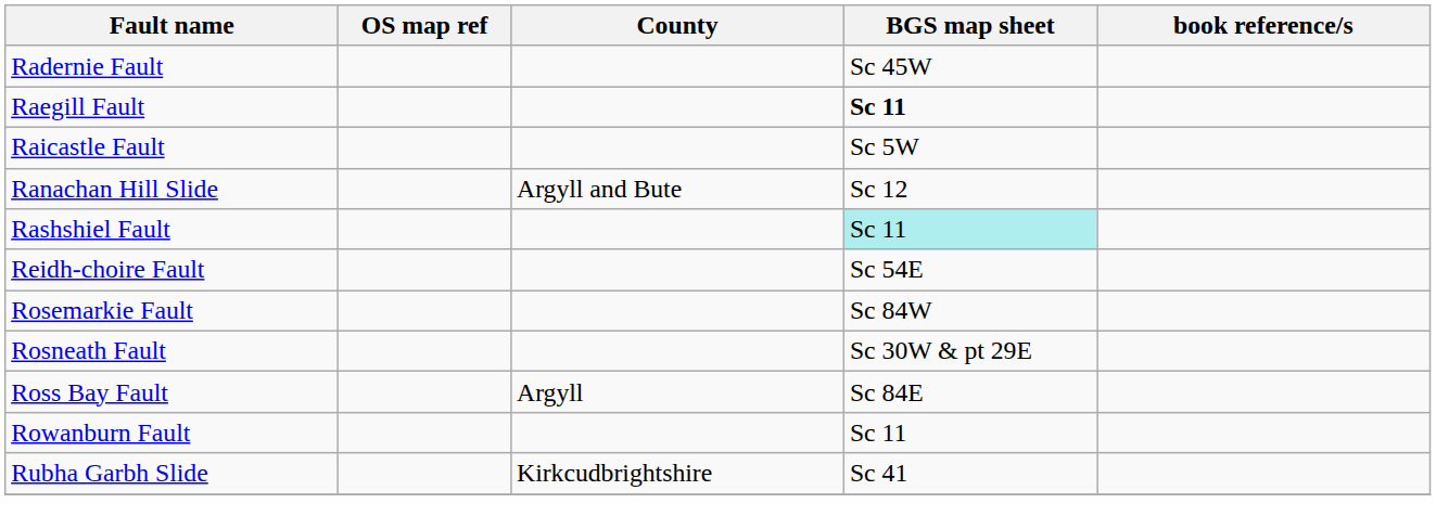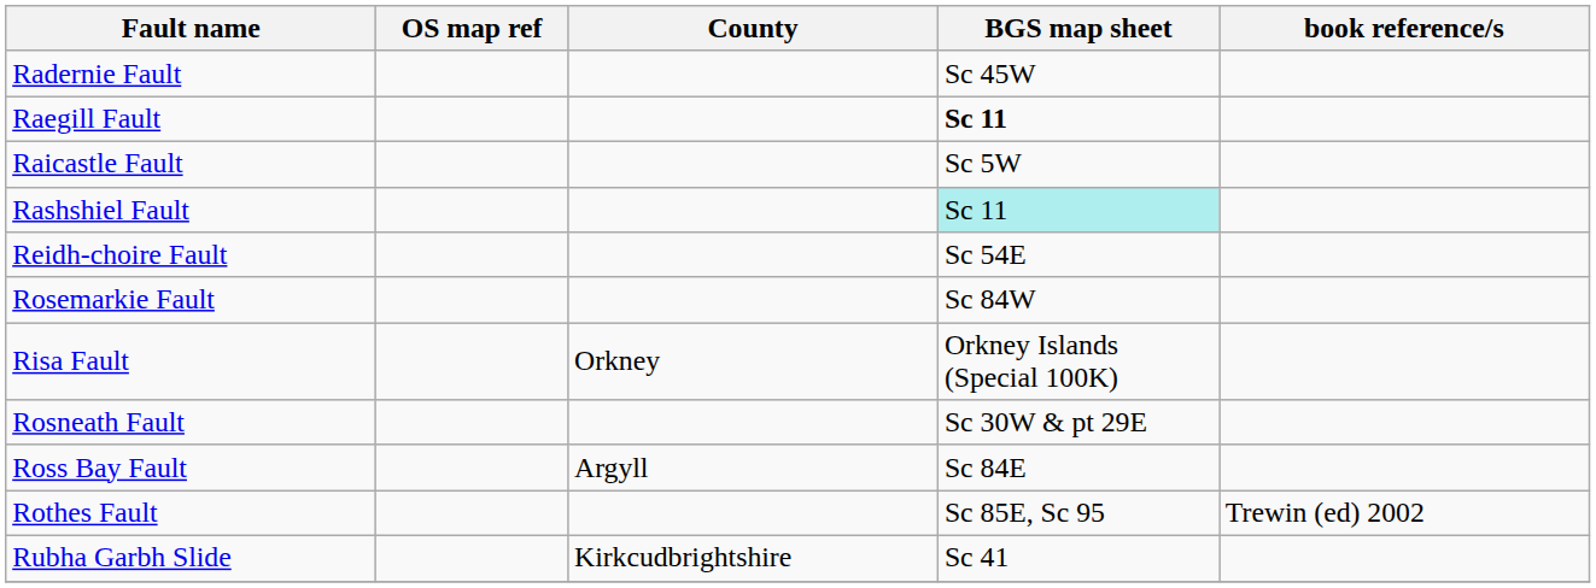 <table class="wikitable">
 <tr>
 <th width="200pt">Fault name</th>
 <th width="100pt">OS map ref</th>
 <th width="200pt">County</th>
 <th width="150pt">BGS map sheet</th>
 <th width="200pt">book reference/s</th>
 </tr>
 <tr>
 <td><a href='#'>Radernie Fault</a></td>
 <td></td>
 <td></td>
 <td>Sc 45W</td>
 <td></td>
 </tr>
 <tr>
 <td><a href='#'>Raegill Fault</a></td>
 <td></td>
 <td></td>
 <td><strong>Sc 11</strong></td>
 <td></td>
 </tr>
 <tr>
 <td><a href='#'>Raicastle Fault</a></td>
 <td></td>
 <td></td>
 <td>Sc 5W</td>
 <td></td>
 </tr>
 <tr>
-<td><a href='#'>Ranachan Hill Slide</a></td>
-<td></td>
-<td>Argyll and Bute</td>
-<td>Sc 12</td>
-<td></td>
-</tr>
-<tr>
 <td><a href='#'>Rashshiel Fault</a></td>
 <td></td>
 <td></td>
 <td style="background: paleturquoise;">Sc 11</td>
 <td></td>
 </tr>
 <tr>
 <td><a href='#'>Reidh-choire Fault</a></td>
 <td></td>
 <td></td>
 <td>Sc 54E</td>
 <td></td>
 </tr>
 <tr>
 <td><a href='#'>Rosemarkie Fault</a></td>
 <td></td>
 <td></td>
 <td>Sc 84W</td>
 <td></td>
 </tr>
 <tr>
+<td><a href='#'>Risa Fault</a></td>
+<td></td>
+<td>Orkney</td>
+<td>Orkney Islands (Special 100K)</td>
+<td></td>
+</tr>
+<tr>
 <td><a href='#'>Rosneath Fault</a></td>
 <td></td>
 <td></td>
 <td>Sc 30W & pt 29E</td>
 <td></td>
 </tr>
 <tr>
 <td><a href='#'>Ross Bay Fault</a></td>
 <td></td>
 <td>Argyll</td>
 <td>Sc 84E</td>
 <td></td>
 </tr>
 <tr>
-<td><a href='#'>Rowanburn Fault</a></td>
+<td><a href='#'>Rothes Fault</a></td>
 <td></td>
 <td></td>
-<td>Sc 11</td>
-<td></td>
+<td>Sc 85E, Sc 95</td>
+<td>Trewin (ed) 2002</td>
 </tr>
 <tr>
 <td><a href='#'>Rubha Garbh Slide</a></td>
 <td></td>
 <td>Kirkcudbrightshire</td>
 <td>Sc 41</td>
 <td></td>
 </tr>
 <tr>
 </tr>
 </table>
